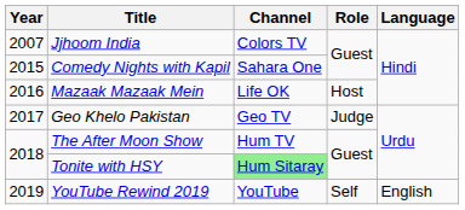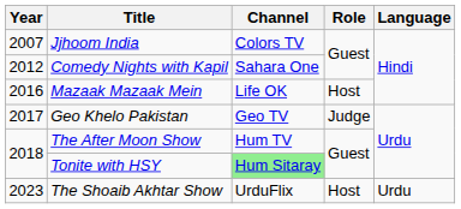 <table class="wikitable sortable">
 <tr>
 <th>Year</th>
 <th>Title</th>
 <th>Channel</th>
 <th>Role</th>
 <th>Language</th>
 </tr>
 <tr>
 <td>2007</td>
 <td><em><a href='#'>Jjhoom India</a></em></td>
 <td><a href='#'>Colors TV</a></td>
 <td rowspan="2">Guest</td>
 <td rowspan="3"><a href='#'>Hindi</a></td>
 </tr>
 <tr>
-<td>2015</td>
+<td>2012</td>
 <td><em><a href='#'>Comedy Nights with Kapil</a></em> </td>
 <td><a href='#'>Sahara One</a></td>
 </tr>
 <tr>
 <td>2016</td>
 <td><em><a href='#'>Mazaak Mazaak Mein</a></em></td>
 <td><a href='#'>Life OK</a></td>
 <td>Host</td>
 </tr>
 <tr>
 <td>2017</td>
 <td><em>Geo Khelo Pakistan</em></td>
 <td><a href='#'>Geo TV</a></td>
 <td>Judge</td>
 <td rowspan="3"><a href='#'>Urdu</a></td>
 </tr>
 <tr>
 <td rowspan="2">2018</td>
 <td><em><a href='#'>The After Moon Show</a></em></td>
 <td><a href='#'>Hum TV</a></td>
 <td rowspan="2">Guest</td>
 </tr>
 <tr>
 <td><em><a href='#'>Tonite with HSY</a></em></td>
 <td style="background: lightgreen;"><a href='#'>Hum Sitaray</a></td>
 </tr>
 <tr>
-<td>2019</td>
-<td><em><a href='#'>YouTube Rewind 2019</a></em></td>
-<td><a href='#'>YouTube</a></td>
-<td>Self</td>
-<td>English</td>
+<td>2023</td>
+<td><em>The Shoaib Akhtar Show</em></td>
+<td>UrduFlix</td>
+<td>Host</td>
+<td>Urdu</td>
 </tr>
 </table>
